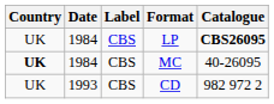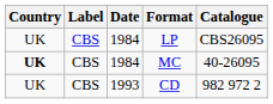 <table class="wikitable">
 <tr>
 <th>Country</th>
+<th>Label</th>
 <th>Date</th>
-<th>Label</th>
 <th>Format</th>
 <th>Catalogue</th>
 </tr>
 <tr>
 <td align=center>UK</td>
+<td align=center><a href='#'>CBS</a></td>
 <td align=center>1984</td>
-<td align=center><a href='#'>CBS</a></td>
 <td align=center><a href='#'>LP</a></td>
-<td align=center><strong>CBS26095</strong></td>
+<td align=center>CBS26095</td>
 </tr>
 <tr>
 <td align=center><strong>UK</strong></td>
+<td align=center>CBS</td>
 <td align=center>1984</td>
-<td align=center>CBS</td>
 <td align=center><a href='#'>MC</a></td>
 <td align=center>40-26095</td>
 </tr>
 <tr>
 <td align=center>UK</td>
+<td align=center>CBS</td>
 <td align=center>1993</td>
-<td align=center>CBS</td>
 <td align=center><a href='#'>CD</a></td>
 <td align=center>982 972 2</td>
 </tr>
 </table>
